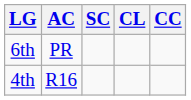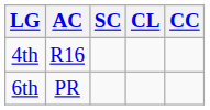 <table class="wikitable" style="text-align:center;">
 <tr>
 <th><a href='#'>LG</a></th>
 <th><a href='#'>AC</a></th>
 <th><a href='#'>SC</a></th>
 <th><a href='#'>CL</a></th>
 <th><a href='#'>CC</a></th>
 </tr>
 <tr>
+<td><a href='#'>4th</a></td>
+<td><a href='#'>R16</a></td>
+<td></td>
+<td></td>
+<td></td>
+</tr>
+<tr>
 <td><a href='#'>6th</a></td>
 <td><a href='#'>PR</a></td>
 <td></td>
 <td></td>
 <td></td>
 </tr>
-<tr>
-<td><a href='#'>4th</a></td>
-<td><a href='#'>R16</a></td>
-<td></td>
-<td></td>
-<td></td>
-</tr>
 </table>
